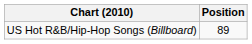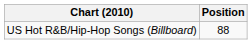 <table class="wikitable plainrowheaders">
 <tr>
 <th>Chart (2010)</th>
 <th>Position</th>
 </tr>
 <tr>
 <td>US Hot R&B/Hip-Hop Songs (<em>Billboard</em>)</td>
-<td align="center">89</td>
+<td align="center">88</td>
 </tr>
 </table>
